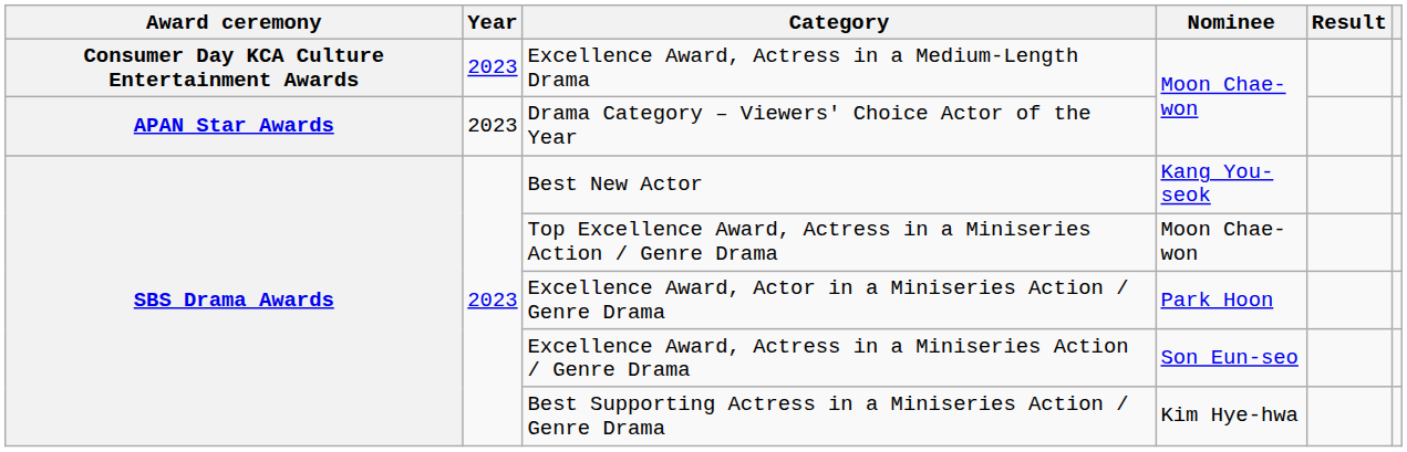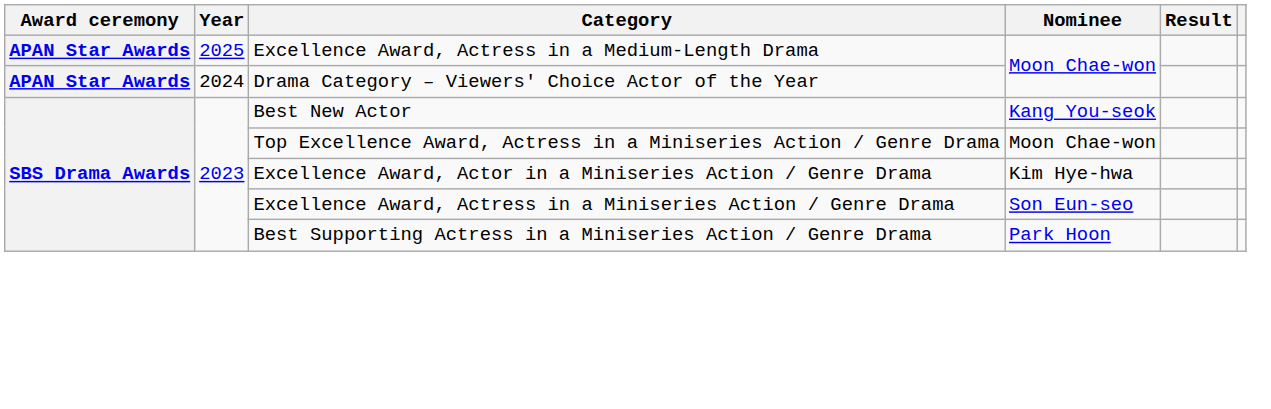 <table class="wikitable plainrowheaders sortable">
 <tr>
 <th scope="col">Award ceremony</th>
 <th scope="col">Year</th>
 <th scope="col">Category</th>
 <th scope="col">Nominee</th>
 <th scope="col">Result</th>
 <th scope="col" class="unsortable"></th>
 </tr>
 <tr>
-<th scope="row">Consumer Day KCA Culture Entertainment Awards</th>
-<td style="text-align:center"><a href='#'>2023</a></td>
+<th scope="row"><a href='#'>APAN Star Awards</a></th>
+<td style="text-align:center"><a href='#'>2025</a></td>
 <td>Excellence Award, Actress in a Medium-Length Drama</td>
 <td rowspan="2"><a href='#'>Moon Chae-won</a></td>
 <td></td>
 <td style="text-align:center"></td>
 </tr>
 <tr>
 <th scope="row"><a href='#'>APAN Star Awards</a></th>
-<td style="text-align:center">2023</td>
+<td style="text-align:center">2024</td>
 <td>Drama Category – Viewers' Choice Actor of the Year</td>
 <td></td>
 <td style="text-align:center"></td>
 </tr>
 <tr>
 <th scope="row" rowspan="5"><a href='#'>SBS Drama Awards</a></th>
 <td style="text-align:center" rowspan="5"><a href='#'>2023</a></td>
 <td>Best New Actor</td>
 <td><a href='#'>Kang You-seok</a></td>
 <td></td>
 <td style="text-align:center"></td>
 </tr>
 <tr>
 <td>Top Excellence Award, Actress in a Miniseries Action / Genre Drama</td>
 <td>Moon Chae-won</td>
 <td></td>
 <td style="text-align:center"></td>
 </tr>
 <tr>
 <td>Excellence Award, Actor in a Miniseries Action / Genre Drama</td>
-<td><a href='#'>Park Hoon</a></td>
+<td>Kim Hye-hwa</td>
 <td></td>
 <td style="text-align:center"></td>
 </tr>
 <tr>
 <td>Excellence Award, Actress in a Miniseries Action / Genre Drama</td>
 <td><a href='#'>Son Eun-seo</a></td>
 <td></td>
 <td style="text-align:center"></td>
 </tr>
 <tr>
 <td>Best Supporting Actress in a Miniseries Action / Genre Drama</td>
-<td>Kim Hye-hwa</td>
+<td><a href='#'>Park Hoon</a></td>
 <td></td>
 <td style="text-align:center"></td>
 </tr>
 </table>
